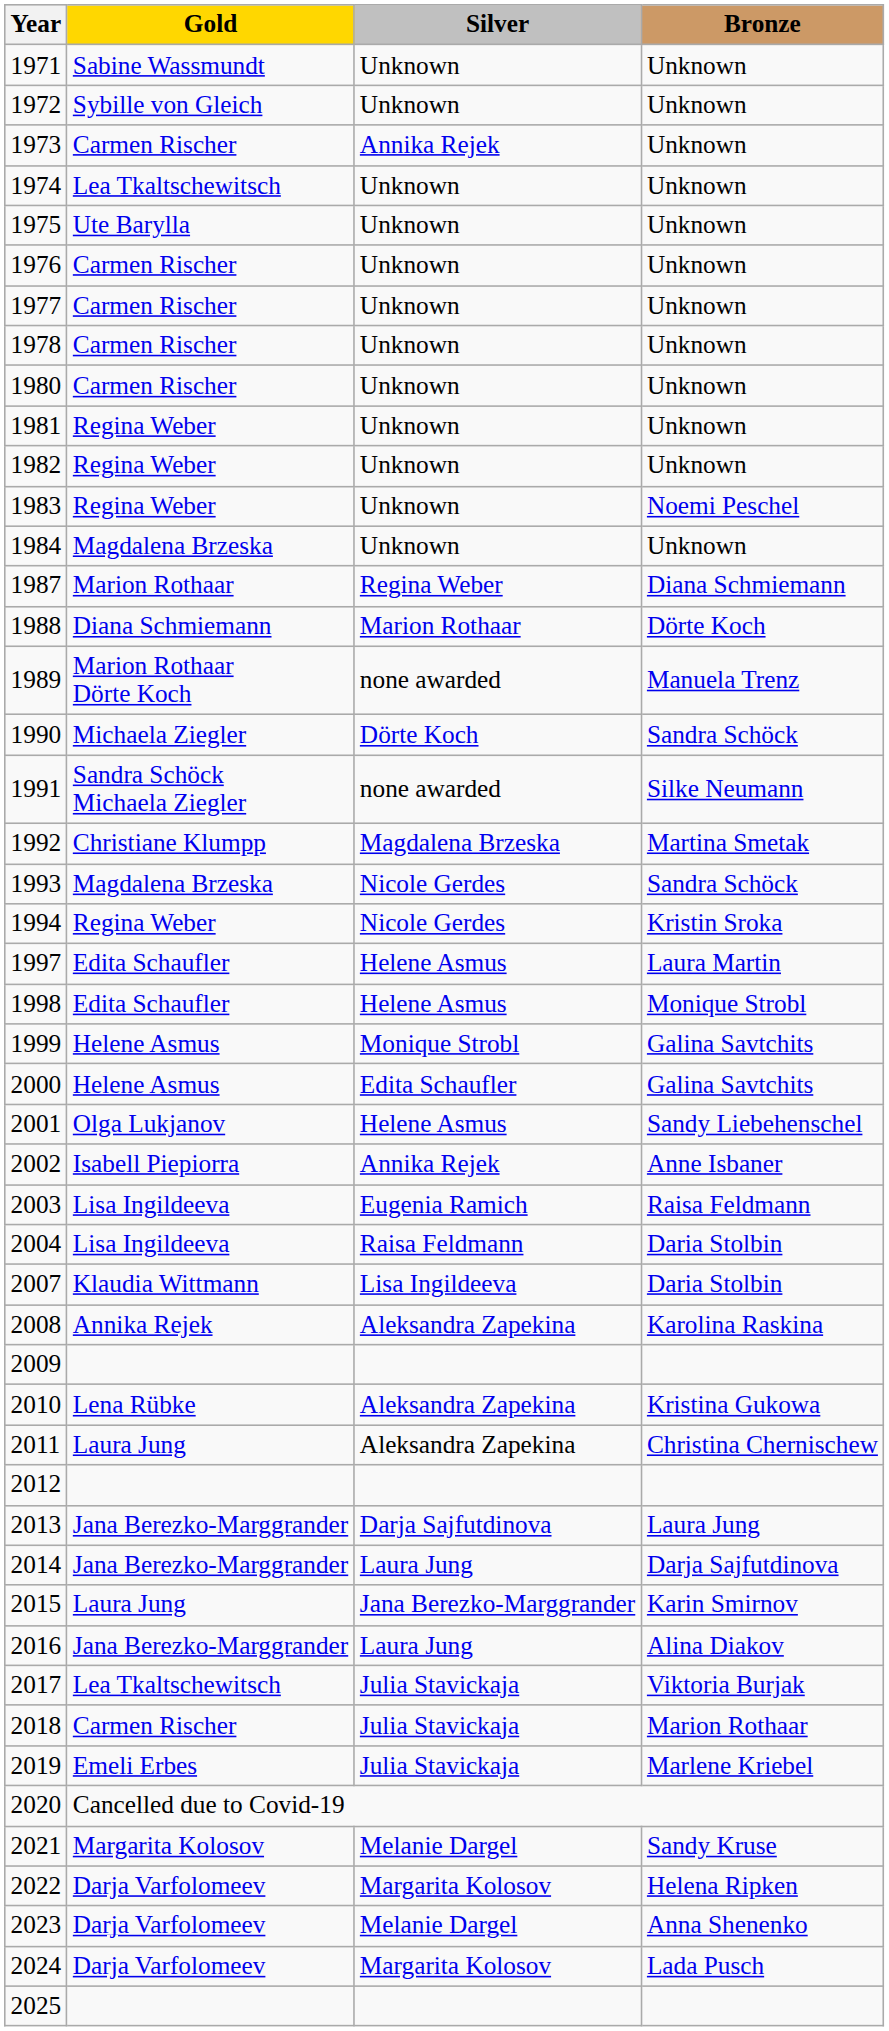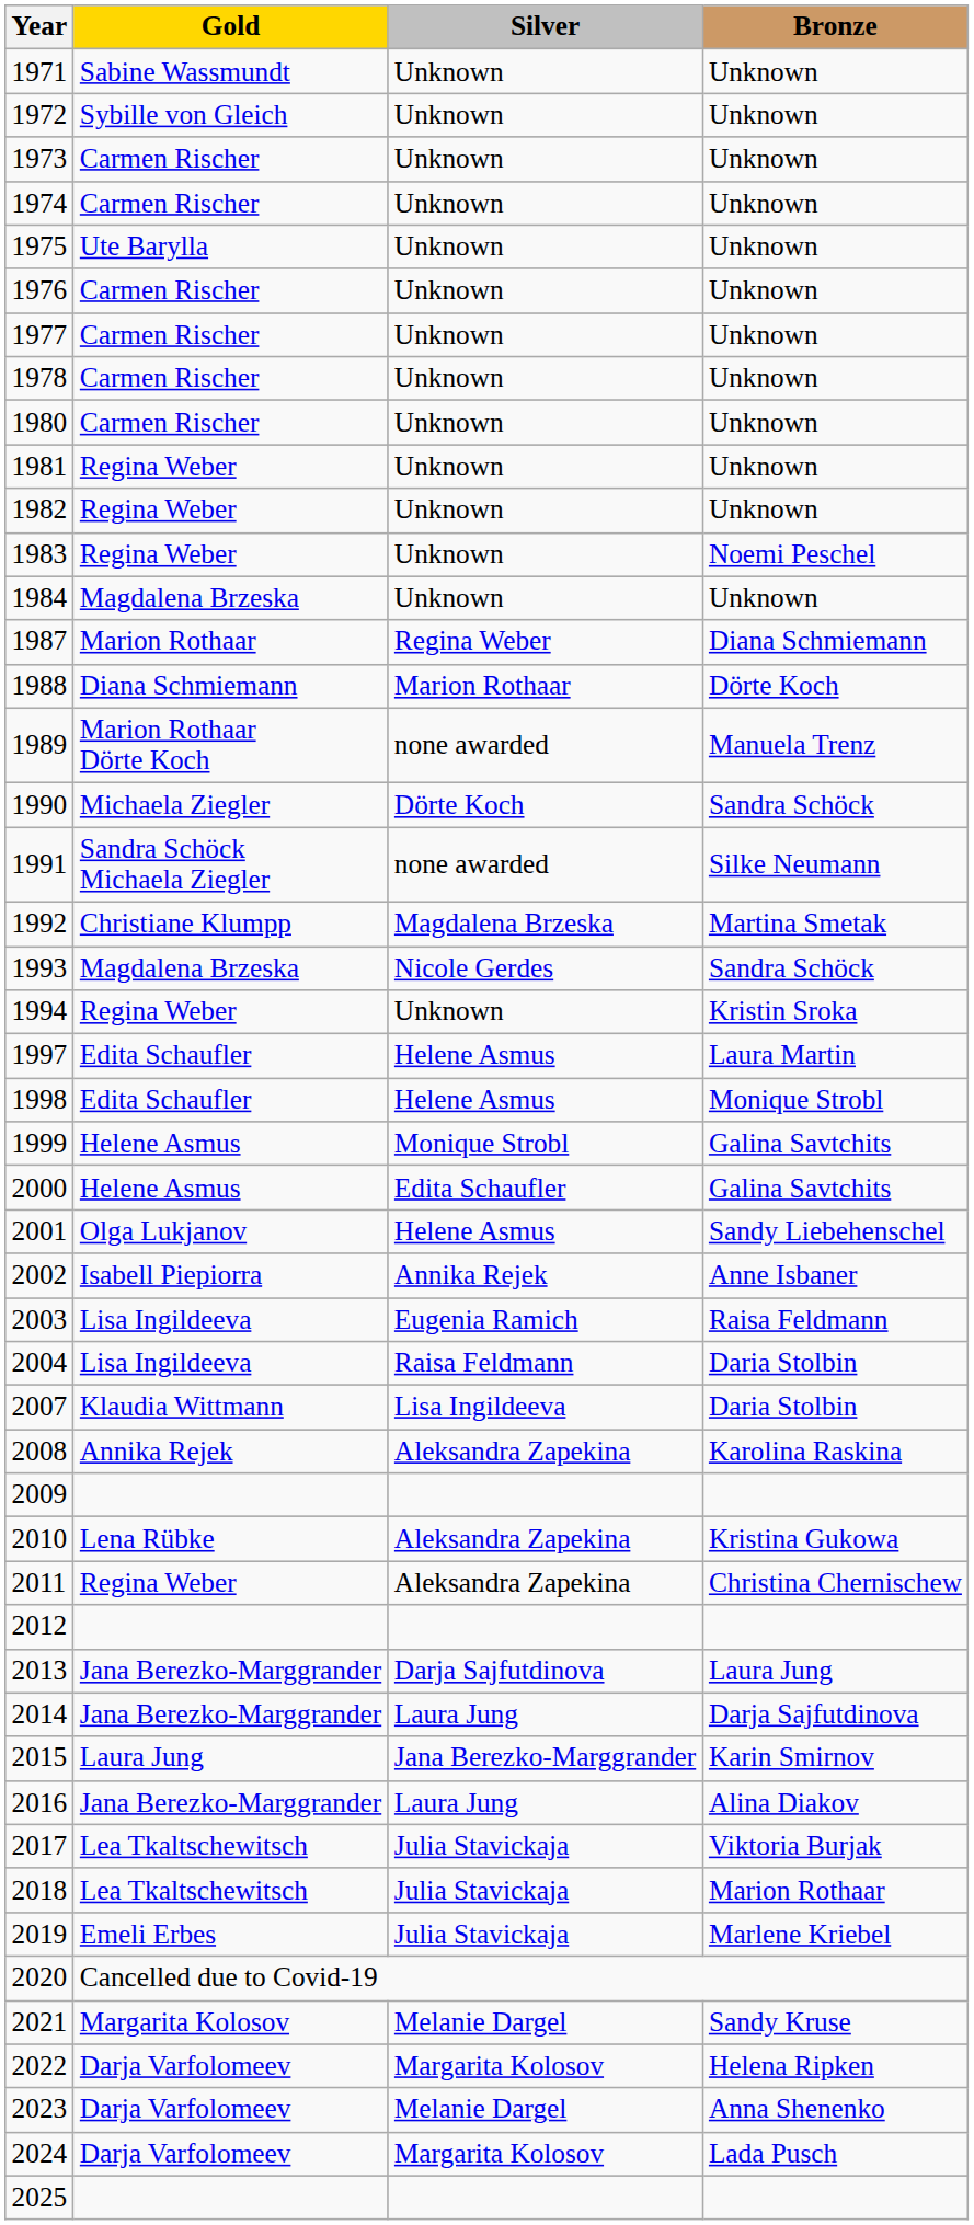 <table class="wikitable">
 <tr>
 <th>Year</th>
 <td align="center" bgcolor="gold"><strong>Gold</strong></td>
 <td align="center" bgcolor="silver"><strong>Silver</strong></td>
 <td align="center" bgcolor="cc9966"><strong>Bronze</strong></td>
 </tr>
 <tr>
 <td>1971</td>
 <td><a href='#'>Sabine Wassmundt</a></td>
 <td>Unknown</td>
 <td>Unknown</td>
 </tr>
 <tr>
 <td>1972</td>
 <td><a href='#'>Sybille von Gleich</a></td>
 <td>Unknown</td>
 <td>Unknown</td>
 </tr>
 <tr>
 <td>1973</td>
 <td><a href='#'>Carmen Rischer</a></td>
-<td><a href='#'>Annika Rejek</a></td>
+<td>Unknown</td>
 <td>Unknown</td>
 </tr>
 <tr>
 <td>1974</td>
-<td><a href='#'>Lea Tkaltschewitsch</a></td>
+<td><a href='#'>Carmen Rischer</a></td>
 <td>Unknown</td>
 <td>Unknown</td>
 </tr>
 <tr>
 <td>1975</td>
 <td><a href='#'>Ute Barylla</a></td>
 <td>Unknown</td>
 <td>Unknown</td>
 </tr>
 <tr>
 <td>1976</td>
 <td><a href='#'>Carmen Rischer</a></td>
 <td>Unknown</td>
 <td>Unknown</td>
 </tr>
 <tr>
 <td>1977</td>
 <td><a href='#'>Carmen Rischer</a></td>
 <td>Unknown</td>
 <td>Unknown</td>
 </tr>
 <tr>
 <td>1978</td>
 <td><a href='#'>Carmen Rischer</a></td>
 <td>Unknown</td>
 <td>Unknown</td>
 </tr>
 <tr>
 <td>1980</td>
 <td><a href='#'>Carmen Rischer</a></td>
 <td>Unknown</td>
 <td>Unknown</td>
 </tr>
 <tr>
 <td>1981</td>
 <td><a href='#'>Regina Weber</a></td>
 <td>Unknown</td>
 <td>Unknown</td>
 </tr>
 <tr>
 <td>1982</td>
 <td><a href='#'>Regina Weber</a></td>
 <td>Unknown</td>
 <td>Unknown</td>
 </tr>
 <tr>
 <td>1983</td>
 <td><a href='#'>Regina Weber</a></td>
 <td>Unknown</td>
 <td><a href='#'>Noemi Peschel</a></td>
 </tr>
 <tr>
 <td>1984</td>
 <td><a href='#'>Magdalena Brzeska</a></td>
 <td>Unknown</td>
 <td>Unknown</td>
 </tr>
 <tr>
 <td>1987</td>
 <td><a href='#'>Marion Rothaar</a></td>
 <td><a href='#'>Regina Weber</a></td>
 <td><a href='#'>Diana Schmiemann</a></td>
 </tr>
 <tr>
 <td>1988</td>
 <td><a href='#'>Diana Schmiemann</a></td>
 <td><a href='#'>Marion Rothaar</a></td>
 <td><a href='#'>Dörte Koch</a></td>
 </tr>
 <tr>
 <td>1989</td>
 <td><a href='#'>Marion Rothaar</a><br><a href='#'>Dörte Koch</a></td>
 <td>none awarded</td>
 <td><a href='#'>Manuela Trenz</a></td>
 </tr>
 <tr>
 <td>1990</td>
 <td><a href='#'>Michaela Ziegler</a></td>
 <td><a href='#'>Dörte Koch</a></td>
 <td><a href='#'>Sandra Schöck</a></td>
 </tr>
 <tr>
 <td>1991</td>
 <td><a href='#'>Sandra Schöck</a><br><a href='#'>Michaela Ziegler</a></td>
 <td>none awarded</td>
 <td><a href='#'>Silke Neumann</a></td>
 </tr>
 <tr>
 <td>1992</td>
 <td><a href='#'>Christiane Klumpp</a></td>
 <td><a href='#'>Magdalena Brzeska</a></td>
 <td><a href='#'>Martina Smetak</a></td>
 </tr>
 <tr>
 <td>1993</td>
 <td><a href='#'>Magdalena Brzeska</a></td>
 <td><a href='#'>Nicole Gerdes</a></td>
 <td><a href='#'>Sandra Schöck</a></td>
 </tr>
 <tr>
 <td>1994</td>
 <td><a href='#'>Regina Weber</a></td>
-<td><a href='#'>Nicole Gerdes</a></td>
+<td>Unknown</td>
 <td><a href='#'>Kristin Sroka</a></td>
 </tr>
 <tr>
 <td>1997</td>
 <td><a href='#'>Edita Schaufler</a></td>
 <td><a href='#'>Helene Asmus</a></td>
 <td><a href='#'>Laura Martin</a></td>
 </tr>
 <tr>
 <td>1998</td>
 <td><a href='#'>Edita Schaufler</a></td>
 <td><a href='#'>Helene Asmus</a></td>
 <td><a href='#'>Monique Strobl</a></td>
 </tr>
 <tr>
 <td>1999</td>
 <td><a href='#'>Helene Asmus</a></td>
 <td><a href='#'>Monique Strobl</a></td>
 <td><a href='#'>Galina Savtchits</a></td>
 </tr>
 <tr>
 <td>2000</td>
 <td><a href='#'>Helene Asmus</a></td>
 <td><a href='#'>Edita Schaufler</a></td>
 <td><a href='#'>Galina Savtchits</a></td>
 </tr>
 <tr>
 <td>2001</td>
 <td><a href='#'>Olga Lukjanov</a></td>
 <td><a href='#'>Helene Asmus</a></td>
 <td><a href='#'>Sandy Liebehenschel</a></td>
 </tr>
 <tr>
 <td>2002</td>
 <td><a href='#'>Isabell Piepiorra</a></td>
 <td><a href='#'>Annika Rejek</a></td>
 <td><a href='#'>Anne Isbaner</a></td>
 </tr>
 <tr>
 <td>2003</td>
 <td><a href='#'>Lisa Ingildeeva</a></td>
 <td><a href='#'>Eugenia Ramich</a></td>
 <td><a href='#'>Raisa Feldmann</a></td>
 </tr>
 <tr>
 <td>2004</td>
 <td><a href='#'>Lisa Ingildeeva</a></td>
 <td><a href='#'>Raisa Feldmann</a></td>
 <td><a href='#'>Daria Stolbin</a></td>
 </tr>
 <tr>
 <td>2007</td>
 <td><a href='#'>Klaudia Wittmann</a></td>
 <td><a href='#'>Lisa Ingildeeva</a></td>
 <td><a href='#'>Daria Stolbin</a></td>
 </tr>
 <tr>
 <td>2008</td>
 <td><a href='#'>Annika Rejek</a></td>
 <td><a href='#'>Aleksandra Zapekina</a></td>
 <td><a href='#'>Karolina Raskina</a></td>
 </tr>
 <tr>
 <td>2009</td>
 <td></td>
 <td></td>
 <td></td>
 </tr>
 <tr>
 <td>2010</td>
 <td><a href='#'>Lena Rübke</a></td>
 <td><a href='#'>Aleksandra Zapekina</a></td>
 <td><a href='#'>Kristina Gukowa</a></td>
 </tr>
 <tr>
 <td>2011</td>
-<td><a href='#'>Laura Jung</a></td>
+<td><a href='#'>Regina Weber</a></td>
 <td>Aleksandra Zapekina</td>
 <td><a href='#'>Christina Chernischew</a></td>
 </tr>
 <tr>
 <td>2012</td>
 <td></td>
 <td></td>
 <td></td>
 </tr>
 <tr>
 <td>2013</td>
 <td><a href='#'>Jana Berezko-Marggrander</a></td>
 <td><a href='#'>Darja Sajfutdinova</a></td>
 <td><a href='#'>Laura Jung</a></td>
 </tr>
 <tr>
 <td>2014</td>
 <td><a href='#'>Jana Berezko-Marggrander</a></td>
 <td><a href='#'>Laura Jung</a></td>
 <td><a href='#'>Darja Sajfutdinova</a></td>
 </tr>
 <tr>
 <td>2015</td>
 <td><a href='#'>Laura Jung</a></td>
 <td><a href='#'>Jana Berezko-Marggrander</a></td>
 <td><a href='#'>Karin Smirnov</a></td>
 </tr>
 <tr>
 <td>2016</td>
 <td><a href='#'>Jana Berezko-Marggrander</a></td>
 <td><a href='#'>Laura Jung</a></td>
 <td><a href='#'>Alina Diakov</a></td>
 </tr>
 <tr>
 <td>2017</td>
 <td><a href='#'>Lea Tkaltschewitsch</a></td>
 <td><a href='#'>Julia Stavickaja</a></td>
 <td><a href='#'>Viktoria Burjak</a></td>
 </tr>
 <tr>
 <td>2018</td>
-<td><a href='#'>Carmen Rischer</a></td>
+<td><a href='#'>Lea Tkaltschewitsch</a></td>
 <td><a href='#'>Julia Stavickaja</a></td>
 <td><a href='#'>Marion Rothaar</a></td>
 </tr>
 <tr>
 <td>2019</td>
 <td><a href='#'>Emeli Erbes</a></td>
 <td><a href='#'>Julia Stavickaja</a></td>
 <td><a href='#'>Marlene Kriebel</a></td>
 </tr>
 <tr>
 <td>2020</td>
 <td colspan="3">Cancelled due to Covid-19</td>
 </tr>
 <tr>
 <td>2021</td>
 <td><a href='#'>Margarita Kolosov</a></td>
 <td><a href='#'>Melanie Dargel</a></td>
 <td><a href='#'>Sandy Kruse</a></td>
 </tr>
 <tr>
 <td>2022</td>
 <td><a href='#'>Darja Varfolomeev</a></td>
 <td><a href='#'>Margarita Kolosov</a></td>
 <td><a href='#'>Helena Ripken</a></td>
 </tr>
 <tr>
 <td>2023</td>
 <td><a href='#'>Darja Varfolomeev</a></td>
 <td><a href='#'>Melanie Dargel</a></td>
 <td><a href='#'>Anna Shenenko</a></td>
 </tr>
 <tr>
 <td>2024</td>
 <td><a href='#'>Darja Varfolomeev</a></td>
 <td><a href='#'>Margarita Kolosov</a></td>
 <td><a href='#'>Lada Pusch</a></td>
 </tr>
 <tr>
 <td>2025</td>
 <td></td>
 <td></td>
 <td></td>
 </tr>
 </table>
